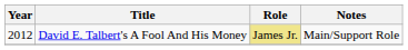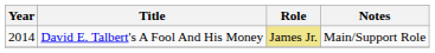 <table class="wikitable">
 <tr>
 <th>Year</th>
 <th>Title</th>
 <th>Role</th>
 <th>Notes</th>
 </tr>
 <tr>
-<td>2012</td>
+<td>2014</td>
 <td><a href='#'>David E. Talbert</a>'s  A Fool And His Money</td>
 <td style="background: khaki;">James Jr.</td>
 <td>Main/Support Role</td>
 </tr>
 <tr>
 </tr>
 </table>
